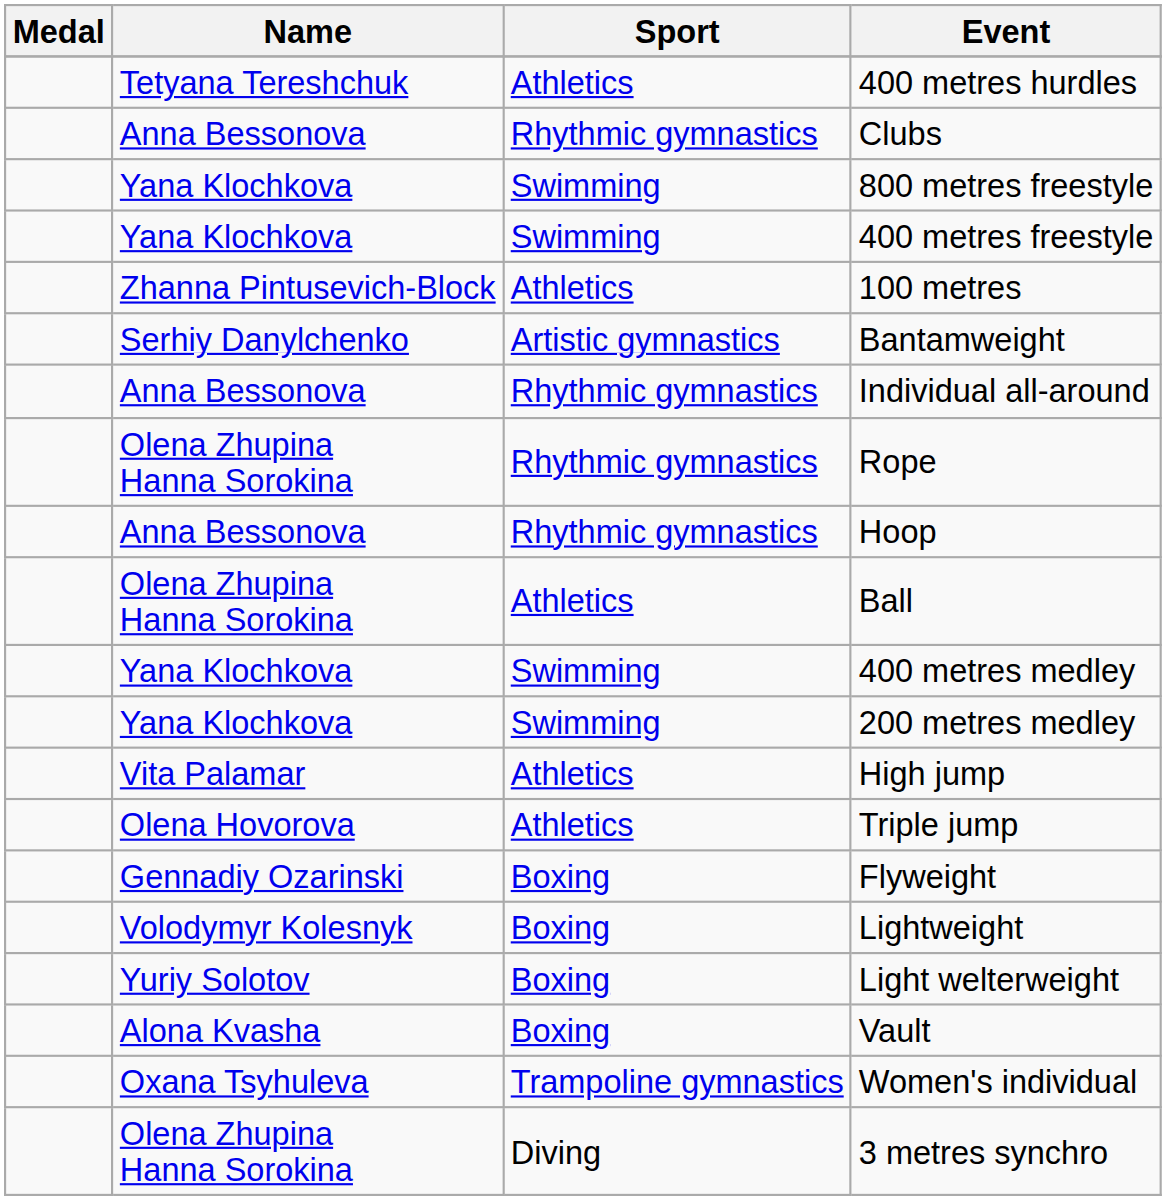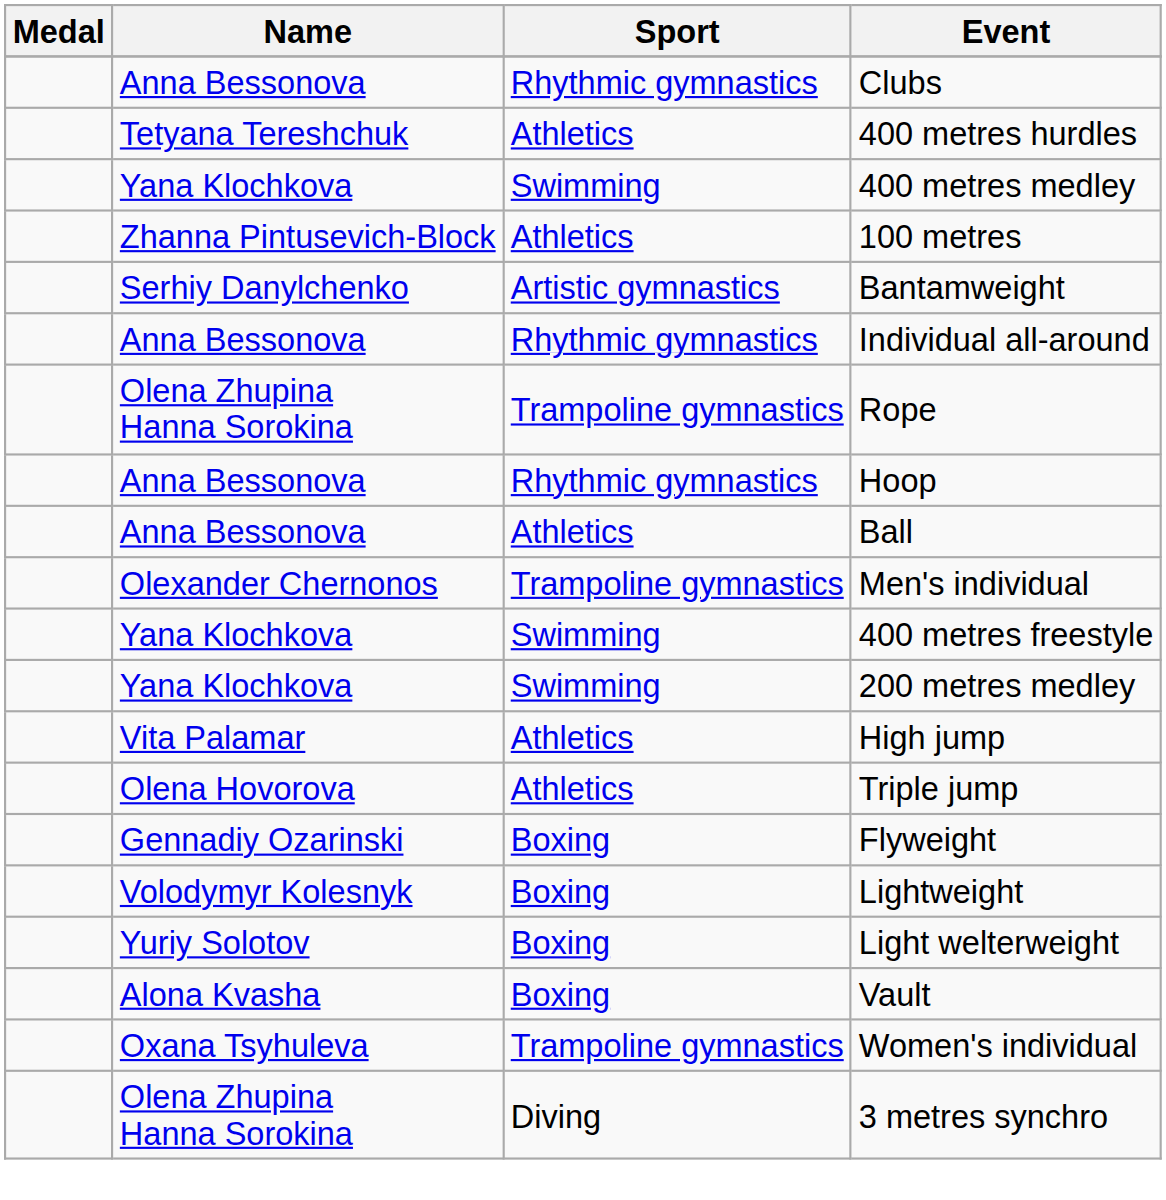 <table class="wikitable sortable" style="font-size: 95%;">
 <tr>
 <th>Medal</th>
 <th>Name</th>
 <th>Sport</th>
 <th>Event</th>
 </tr>
 <tr>
 </tr>
 <tr>
 <td></td>
+<td><a href='#'>Anna Bessonova</a></td>
+<td><a href='#'>Rhythmic gymnastics</a></td>
+<td>Clubs</td>
+</tr>
+<tr>
+<td></td>
 <td><a href='#'>Tetyana Tereshchuk</a></td>
 <td><a href='#'>Athletics</a></td>
 <td>400 metres hurdles</td>
 </tr>
 <tr>
 <td></td>
-<td><a href='#'>Anna Bessonova</a></td>
-<td><a href='#'>Rhythmic gymnastics</a></td>
-<td>Clubs</td>
-</tr>
-<tr>
-<td></td>
 <td><a href='#'>Yana Klochkova</a></td>
 <td><a href='#'>Swimming</a></td>
-<td>800 metres freestyle</td>
-</tr>
-<tr>
-<td></td>
-<td><a href='#'>Yana Klochkova</a></td>
-<td><a href='#'>Swimming</a></td>
-<td>400 metres freestyle</td>
+<td>400 metres medley</td>
 </tr>
 <tr>
 <td></td>
 <td><a href='#'>Zhanna Pintusevich-Block</a></td>
 <td><a href='#'>Athletics</a></td>
 <td>100 metres</td>
 </tr>
 <tr>
 <td></td>
 <td><a href='#'>Serhiy Danylchenko</a></td>
 <td><a href='#'>Artistic gymnastics</a></td>
 <td>Bantamweight</td>
 </tr>
 <tr>
 <td></td>
 <td><a href='#'>Anna Bessonova</a></td>
 <td><a href='#'>Rhythmic gymnastics</a></td>
 <td>Individual all-around</td>
 </tr>
 <tr>
 <td></td>
 <td><a href='#'>Olena Zhupina</a><br><a href='#'>Hanna Sorokina</a></td>
-<td><a href='#'>Rhythmic gymnastics</a></td>
+<td><a href='#'>Trampoline gymnastics</a></td>
 <td>Rope</td>
 </tr>
 <tr>
 <td></td>
 <td><a href='#'>Anna Bessonova</a></td>
 <td><a href='#'>Rhythmic gymnastics</a></td>
 <td>Hoop</td>
 </tr>
 <tr>
 <td></td>
-<td><a href='#'>Olena Zhupina</a><br><a href='#'>Hanna Sorokina</a></td>
+<td><a href='#'>Anna Bessonova</a></td>
 <td><a href='#'>Athletics</a></td>
 <td>Ball</td>
 </tr>
 <tr>
 <td></td>
+<td><a href='#'>Olexander Chernonos</a></td>
+<td><a href='#'>Trampoline gymnastics</a></td>
+<td>Men's individual</td>
+</tr>
+<tr>
+<td></td>
 <td><a href='#'>Yana Klochkova</a></td>
 <td><a href='#'>Swimming</a></td>
-<td>400 metres medley</td>
+<td>400 metres freestyle</td>
 </tr>
 <tr>
 <td></td>
 <td><a href='#'>Yana Klochkova</a></td>
 <td><a href='#'>Swimming</a></td>
 <td>200 metres medley</td>
 </tr>
 <tr>
 <td></td>
 <td><a href='#'>Vita Palamar</a></td>
 <td><a href='#'>Athletics</a></td>
 <td>High jump</td>
 </tr>
 <tr>
 <td></td>
 <td><a href='#'>Olena Hovorova</a></td>
 <td><a href='#'>Athletics</a></td>
 <td>Triple jump</td>
 </tr>
 <tr>
 <td></td>
 <td><a href='#'>Gennadiy Ozarinski</a></td>
 <td><a href='#'>Boxing</a></td>
 <td>Flyweight</td>
 </tr>
 <tr>
 <td></td>
 <td><a href='#'>Volodymyr Kolesnyk</a></td>
 <td><a href='#'>Boxing</a></td>
 <td>Lightweight</td>
 </tr>
 <tr>
 <td></td>
 <td><a href='#'>Yuriy Solotov</a></td>
 <td><a href='#'>Boxing</a></td>
 <td>Light welterweight</td>
 </tr>
 <tr>
 <td></td>
 <td><a href='#'>Alona Kvasha</a></td>
 <td><a href='#'>Boxing</a></td>
 <td>Vault</td>
 </tr>
 <tr>
 <td></td>
 <td><a href='#'>Oxana Tsyhuleva</a></td>
 <td><a href='#'>Trampoline gymnastics</a></td>
 <td>Women's individual</td>
 </tr>
 <tr>
 <td></td>
 <td><a href='#'>Olena Zhupina</a><br><a href='#'>Hanna Sorokina</a></td>
 <td>Diving</td>
 <td>3 metres synchro</td>
 </tr>
 </table>
